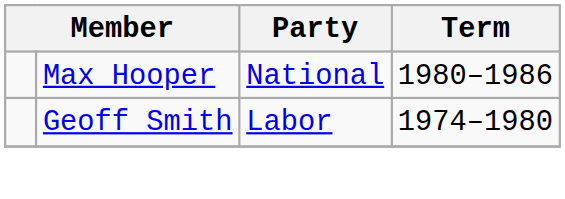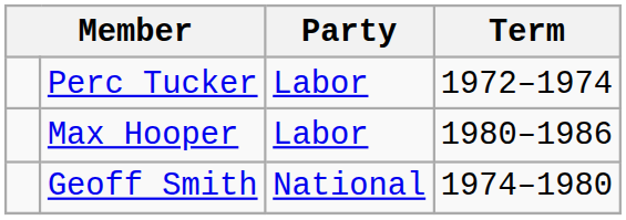 <table class="wikitable">
 <tr>
 <th colspan="2">Member</th>
 <th>Party</th>
 <th>Term</th>
 </tr>
 <tr>
 <td> </td>
+<td><a href='#'>Perc Tucker</a></td>
+<td><a href='#'>Labor</a></td>
+<td>1972–1974</td>
+</tr>
+<tr>
+<td> </td>
 <td><a href='#'>Max Hooper</a></td>
-<td><a href='#'>National</a></td>
+<td><a href='#'>Labor</a></td>
 <td>1980–1986</td>
 </tr>
 <tr>
 <td> </td>
 <td><a href='#'>Geoff Smith</a></td>
-<td><a href='#'>Labor</a></td>
+<td><a href='#'>National</a></td>
 <td>1974–1980</td>
 </tr>
 <tr>
 </tr>
 </table>
